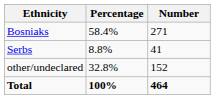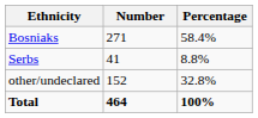 <table class="wikitable">
 <tr>
 <th width="100px">Ethnicity</th>
+<th width="80px">Number</th>
 <th width="80px">Percentage</th>
-<th width="80px">Number</th>
 </tr>
 <tr>
 <td><a href='#'>Bosniaks</a></td>
+<td>271</td>
 <td>58.4%</td>
-<td>271</td>
 </tr>
 <tr>
 <td><a href='#'>Serbs</a></td>
+<td>41</td>
 <td>8.8%</td>
-<td>41</td>
 </tr>
 <tr>
 <td>other/undeclared</td>
+<td>152</td>
 <td>32.8%</td>
-<td>152</td>
 </tr>
 <tr>
 <td><strong>Total</strong></td>
+<td><strong>464</strong></td>
 <td><strong>100%</strong></td>
-<td><strong>464</strong></td>
 </tr>
 </table>
